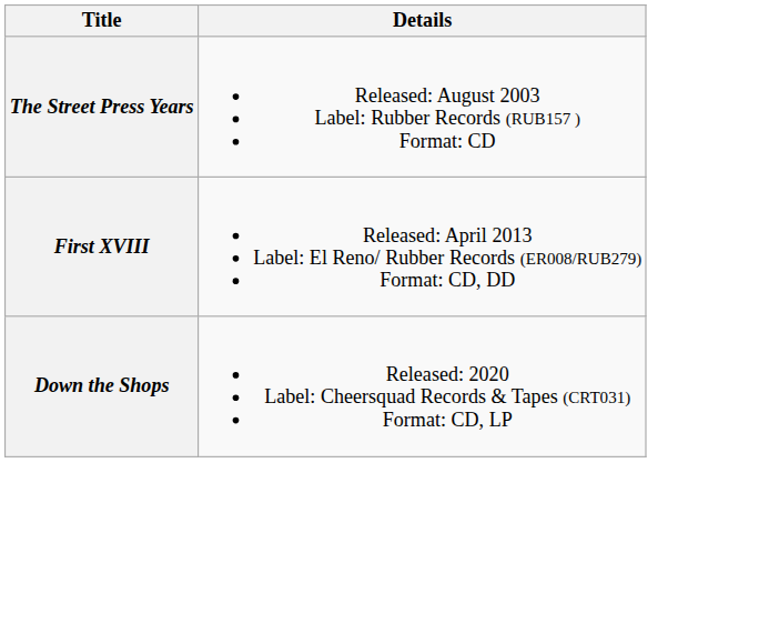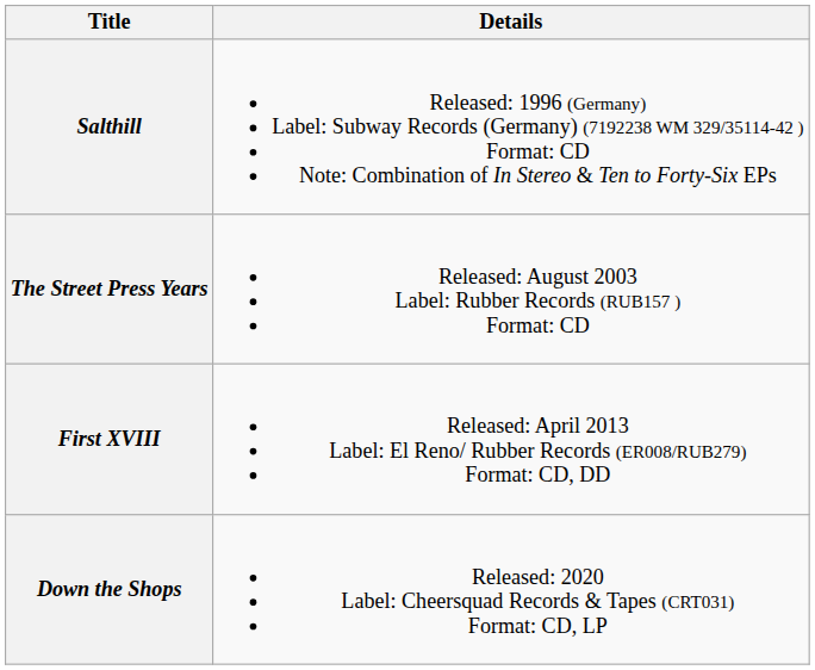 <table class="wikitable plainrowheaders" style="text-align:center;" border="1">
 <tr>
 <th>Title</th>
 <th>Details</th>
+</tr>
+<tr>
+<th scope="row"><em>Salthill</em></th>
+<td><br><ul><li>Released: 1996 <small>(Germany)</small></li><li>Label: Subway Records (Germany) <small>(7192238 WM 329/35114-42 )</small></li><li>Format: CD</li><li>Note: Combination of <em>In Stereo</em> & <em>Ten to Forty-Six</em> EPs</li></ul></td>
 </tr>
 <tr>
 <th scope="row"><em>The Street Press Years</em></th>
 <td><br><ul><li>Released: August 2003</li><li>Label: Rubber Records <small>(RUB157 )</small></li><li>Format: CD</li></ul></td>
 </tr>
 <tr>
 <th scope="row"><em>First XVIII</em></th>
 <td><br><ul><li>Released: April 2013</li><li>Label: El Reno/ Rubber Records <small>(ER008/RUB279)</small></li><li>Format: CD, DD</li></ul></td>
 </tr>
 <tr>
 <th scope="row"><em>Down the Shops</em></th>
 <td><br><ul><li>Released: 2020</li><li>Label: Cheersquad Records & Tapes	<small>(CRT031)</small></li><li>Format: CD, LP</li></ul></td>
 </tr>
 </table>
